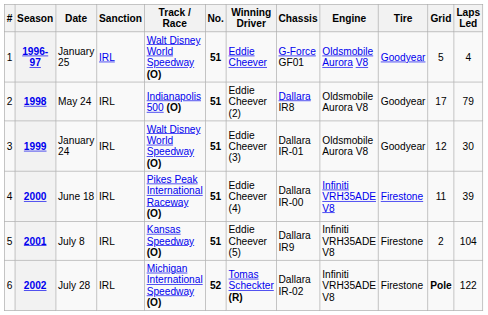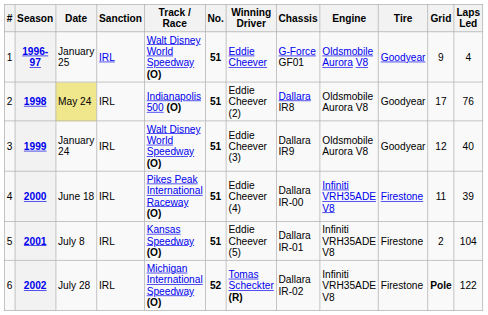 <table class="wikitable" style="font-size:95%;">
 <tr>
 <th>#</th>
 <th>Season</th>
 <th>Date</th>
 <th>Sanction</th>
 <th>Track / Race</th>
 <th>No.</th>
 <th>Winning Driver</th>
 <th>Chassis</th>
 <th>Engine</th>
 <th>Tire</th>
 <th>Grid</th>
 <th>Laps Led</th>
 </tr>
 <tr>
 <td align=center>1</td>
 <th><a href='#'>1996-97</a></th>
 <td>January 25</td>
 <td><a href='#'>IRL</a></td>
 <td><a href='#'>Walt Disney World Speedway</a> <strong>(O)</strong></td>
 <td align=center><strong>51</strong></td>
 <td align="left"> <a href='#'>Eddie Cheever</a></td>
 <td><a href='#'>G-Force</a> GF01</td>
 <td><a href='#'>Oldsmobile</a> <a href='#'>Aurora</a> <a href='#'>V8</a></td>
 <td><a href='#'>Goodyear</a></td>
-<td align=center>5</td>
+<td align=center>9</td>
 <td align=center>4</td>
 </tr>
 <tr>
 <td align=center>2</td>
 <th><a href='#'>1998</a></th>
-<td>May 24</td>
+<td style="background: khaki;">May 24</td>
 <td>IRL</td>
 <td><a href='#'>Indianapolis 500</a> <strong>(O)</strong></td>
 <td align=center><strong>51</strong></td>
 <td align="left"> Eddie Cheever (2)</td>
 <td><a href='#'>Dallara</a> IR8</td>
 <td>Oldsmobile Aurora V8</td>
 <td>Goodyear</td>
 <td align=center>17</td>
-<td align=center>79</td>
+<td align=center>76</td>
 </tr>
 <tr>
 <td align=center>3</td>
 <th><a href='#'>1999</a></th>
 <td>January 24</td>
 <td>IRL</td>
 <td><a href='#'>Walt Disney World Speedway</a> <strong>(O)</strong></td>
 <td align=center><strong>51</strong></td>
 <td align="left"> Eddie Cheever (3)</td>
-<td>Dallara IR-01</td>
+<td>Dallara IR9</td>
 <td>Oldsmobile Aurora V8</td>
 <td>Goodyear</td>
 <td align=center>12</td>
-<td align=center>30</td>
+<td align=center>40</td>
 </tr>
 <tr>
 <td align=center>4</td>
 <th><a href='#'>2000</a></th>
 <td>June 18</td>
 <td>IRL</td>
 <td><a href='#'>Pikes Peak International Raceway</a> <strong>(O)</strong></td>
 <td align=center><strong>51</strong></td>
 <td align="left"> Eddie Cheever (4)</td>
 <td>Dallara IR-00</td>
 <td><a href='#'>Infiniti</a> <a href='#'>VRH35ADE</a> <a href='#'>V8</a></td>
 <td><a href='#'>Firestone</a></td>
 <td align=center>11</td>
 <td align=center>39</td>
 </tr>
 <tr>
 <td align=center>5</td>
 <th><a href='#'>2001</a></th>
 <td>July 8</td>
 <td>IRL</td>
 <td><a href='#'>Kansas Speedway</a> <strong>(O)</strong></td>
 <td align=center><strong>51</strong></td>
 <td align="left"> Eddie Cheever (5)</td>
-<td>Dallara IR9</td>
+<td>Dallara IR-01</td>
 <td>Infiniti VRH35ADE V8</td>
 <td>Firestone</td>
 <td align=center>2</td>
 <td align=center>104</td>
 </tr>
 <tr>
 <td align=center>6</td>
 <th><a href='#'>2002</a></th>
 <td>July 28</td>
 <td>IRL</td>
 <td><a href='#'>Michigan International Speedway</a> <strong>(O)</strong></td>
 <td align="center"><strong>52</strong></td>
 <td> <a href='#'>Tomas Scheckter</a> <strong>(R)</strong></td>
 <td>Dallara IR-02</td>
 <td>Infiniti VRH35ADE V8</td>
 <td>Firestone</td>
 <td align=center><strong>Pole</strong></td>
 <td align=center>122</td>
 </tr>
 </table>
